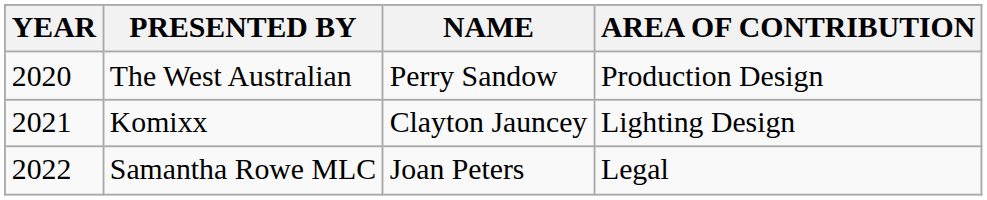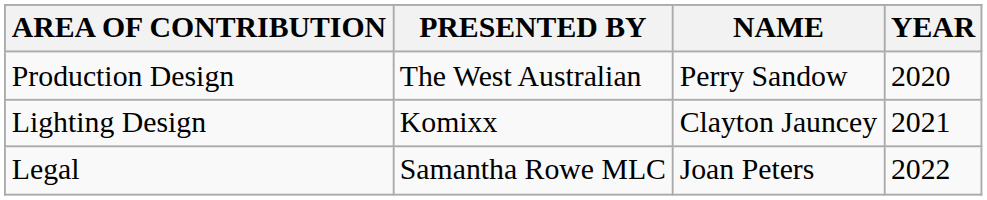 <table class="wikitable">
 <tr>
-<th>YEAR</th>
+<th>AREA OF CONTRIBUTION</th>
 <th>PRESENTED BY</th>
 <th>NAME</th>
-<th>AREA OF CONTRIBUTION</th>
+<th>YEAR</th>
 </tr>
 <tr>
-<td>2020</td>
+<td>Production Design</td>
 <td>The West Australian</td>
 <td>Perry Sandow</td>
-<td>Production Design</td>
+<td>2020</td>
 </tr>
 <tr>
-<td>2021</td>
+<td>Lighting Design</td>
 <td>Komixx</td>
 <td>Clayton Jauncey</td>
-<td>Lighting Design</td>
+<td>2021</td>
 </tr>
 <tr>
-<td>2022</td>
+<td>Legal</td>
 <td>Samantha Rowe MLC</td>
 <td>Joan Peters</td>
-<td>Legal</td>
+<td>2022</td>
 </tr>
 </table>
